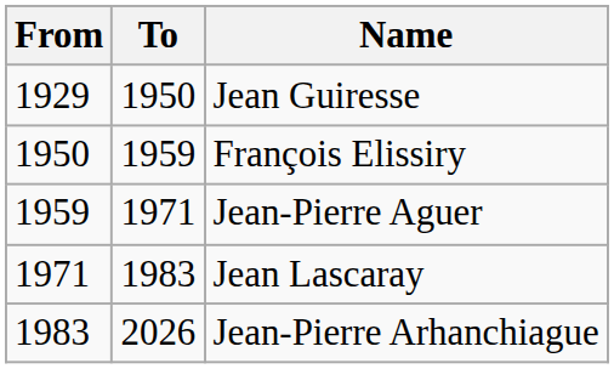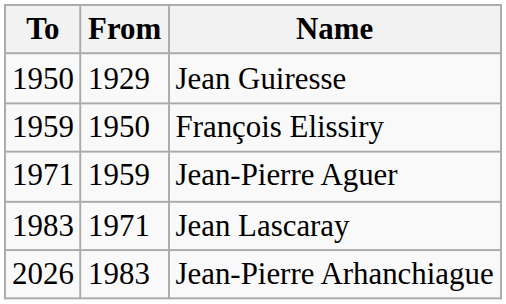 <table class="wikitable">
 <tr>
+<th>To</th>
 <th>From</th>
-<th>To</th>
 <th>Name</th>
 </tr>
 <tr>
+<td>1950</td>
 <td>1929</td>
-<td>1950</td>
 <td>Jean Guiresse</td>
 </tr>
 <tr>
+<td>1959</td>
 <td>1950</td>
-<td>1959</td>
 <td>François Elissiry</td>
 </tr>
 <tr>
+<td>1971</td>
 <td>1959</td>
-<td>1971</td>
 <td>Jean-Pierre Aguer</td>
 </tr>
 <tr>
+<td>1983</td>
 <td>1971</td>
-<td>1983</td>
 <td>Jean Lascaray</td>
 </tr>
 <tr>
+<td>2026</td>
 <td>1983</td>
-<td>2026</td>
 <td>Jean-Pierre Arhanchiague</td>
 </tr>
 </table>
